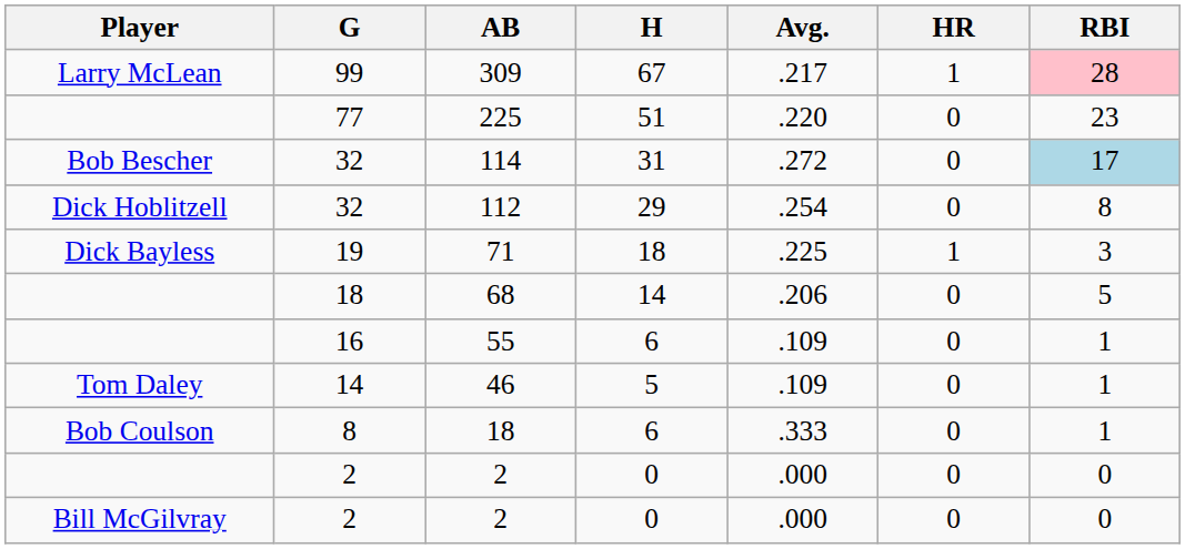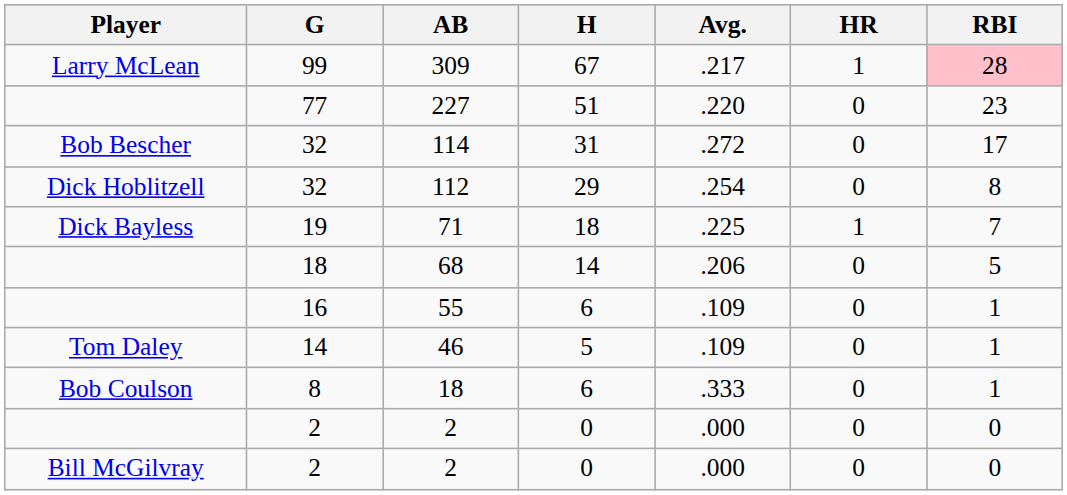 <table class="wikitable sortable">
 <tr>
 <th bgcolor="#DDDDFF" width="16%">Player</th>
 <th bgcolor="#DDDDFF" width="9%">G</th>
 <th bgcolor="#DDDDFF" width="9%">AB</th>
 <th bgcolor="#DDDDFF" width="9%">H</th>
 <th bgcolor="#DDDDFF" width="9%">Avg.</th>
 <th bgcolor="#DDDDFF" width="9%">HR</th>
 <th bgcolor="#DDDDFF" width="9%">RBI</th>
 </tr>
 <tr align="center">
 <td><a href='#'>Larry McLean</a></td>
 <td>99</td>
 <td>309</td>
 <td>67</td>
 <td>.217</td>
 <td>1</td>
 <td style="background: pink;">28</td>
 </tr>
 <tr align="center">
 <td></td>
 <td>77</td>
-<td>225</td>
+<td>227</td>
 <td>51</td>
 <td>.220</td>
 <td>0</td>
 <td>23</td>
 </tr>
 <tr align="center">
 <td><a href='#'>Bob Bescher</a></td>
 <td>32</td>
 <td>114</td>
 <td>31</td>
 <td>.272</td>
 <td>0</td>
-<td style="background: lightblue;">17</td>
+<td>17</td>
 </tr>
 <tr align="center">
 <td><a href='#'>Dick Hoblitzell</a></td>
 <td>32</td>
 <td>112</td>
 <td>29</td>
 <td>.254</td>
 <td>0</td>
 <td>8</td>
 </tr>
 <tr align="center">
 <td><a href='#'>Dick Bayless</a></td>
 <td>19</td>
 <td>71</td>
 <td>18</td>
 <td>.225</td>
 <td>1</td>
-<td>3</td>
+<td>7</td>
 </tr>
 <tr align="center">
 <td></td>
 <td>18</td>
 <td>68</td>
 <td>14</td>
 <td>.206</td>
 <td>0</td>
 <td>5</td>
 </tr>
 <tr align="center">
 <td></td>
 <td>16</td>
 <td>55</td>
 <td>6</td>
 <td>.109</td>
 <td>0</td>
 <td>1</td>
 </tr>
 <tr align="center">
 <td><a href='#'>Tom Daley</a></td>
 <td>14</td>
 <td>46</td>
 <td>5</td>
 <td>.109</td>
 <td>0</td>
 <td>1</td>
 </tr>
 <tr align="center">
 <td><a href='#'>Bob Coulson</a></td>
 <td>8</td>
 <td>18</td>
 <td>6</td>
 <td>.333</td>
 <td>0</td>
 <td>1</td>
 </tr>
 <tr align="center">
 <td></td>
 <td>2</td>
 <td>2</td>
 <td>0</td>
 <td>.000</td>
 <td>0</td>
 <td>0</td>
 </tr>
 <tr align="center">
 <td><a href='#'>Bill McGilvray</a></td>
 <td>2</td>
 <td>2</td>
 <td>0</td>
 <td>.000</td>
 <td>0</td>
 <td>0</td>
 </tr>
 </table>
